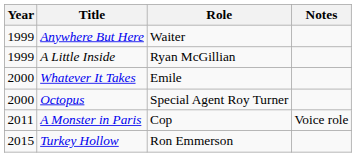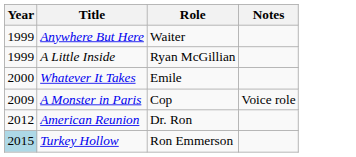 <table class="wikitable sortable">
 <tr>
 <th>Year</th>
 <th>Title</th>
 <th>Role</th>
 <th class="unsortable">Notes</th>
 </tr>
 <tr>
 <td>1999</td>
 <td><em><a href='#'>Anywhere But Here</a></em></td>
 <td>Waiter</td>
 <td></td>
 </tr>
 <tr>
 <td>1999</td>
 <td><em>A Little Inside</em></td>
 <td>Ryan McGillian</td>
 <td></td>
 </tr>
 <tr>
 <td>2000</td>
 <td><em><a href='#'>Whatever It Takes</a></em></td>
 <td>Emile</td>
 <td></td>
 </tr>
 <tr>
-<td>2000</td>
-<td><em><a href='#'>Octopus</a></em></td>
-<td>Special Agent Roy Turner</td>
-<td></td>
-</tr>
-<tr>
-<td>2011</td>
+<td>2009</td>
 <td><em><a href='#'>A Monster in Paris</a></em></td>
 <td>Cop</td>
 <td>Voice role</td>
 </tr>
 <tr>
-<td>2015</td>
+<td>2012</td>
+<td><em><a href='#'>American Reunion</a></em></td>
+<td>Dr. Ron</td>
+<td></td>
+</tr>
+<tr>
+<td style="background: lightblue;">2015</td>
 <td><em><a href='#'>Turkey Hollow</a></em></td>
 <td>Ron Emmerson</td>
 <td></td>
 </tr>
 </table>
